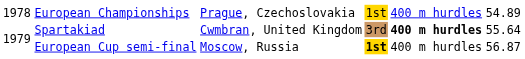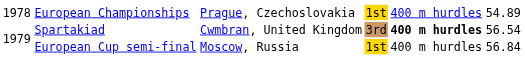 <table>
 <tr>
 <td>1978</td>
 <td><a href='#'>European Championships</a></td>
 <td><a href='#'>Prague</a>, Czechoslovakia</td>
 <td bgcolor=gold>1st</td>
 <td><a href='#'>400 m hurdles</a></td>
 <td>54.89</td>
 </tr>
 <tr>
 <td rowspan=2>1979</td>
 <td><a href='#'>Spartakiad</a></td>
 <td><a href='#'>Cwmbran</a>, United Kingdom</td>
 <td bgcolor=cc9966>3rd</td>
 <td><strong>400 m hurdles</strong></td>
-<td>55.64</td>
+<td>56.54</td>
 </tr>
 <tr>
 <td><a href='#'>European Cup semi-final</a></td>
 <td><a href='#'>Moscow</a>, Russia</td>
-<td bgcolor=gold><strong>1st</strong></td>
+<td bgcolor=gold>1st</td>
 <td>400 m hurdles</td>
-<td>56.87</td>
+<td>56.84</td>
 </tr>
 </table>
